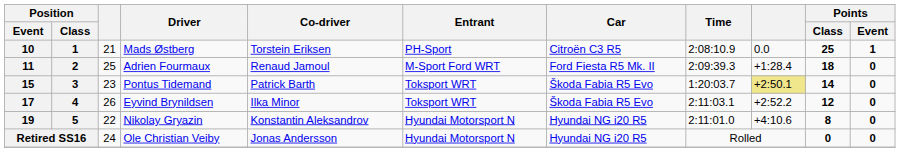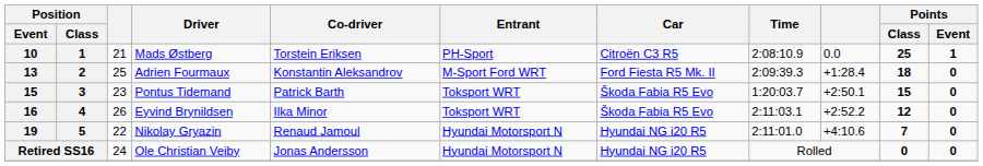 <table class="wikitable" width=85% style="font-size: 85%;">
 <tr>
 <th colspan="2">Position</th>
 <th rowspan="2"></th>
 <th rowspan="2">Driver</th>
 <th rowspan="2">Co-driver</th>
 <th rowspan="2">Entrant</th>
 <th rowspan="2">Car</th>
 <th rowspan="2">Time</th>
 <th rowspan="2"></th>
 <th colspan="2">Points</th>
 </tr>
 <tr>
 <th>Event</th>
 <th>Class</th>
 <th>Class</th>
 <th>Event</th>
 </tr>
 <tr>
 <th>10</th>
 <th>1</th>
 <td align="center">21</td>
 <td><a href='#'>Mads Østberg</a></td>
 <td><a href='#'>Torstein Eriksen</a></td>
 <td><a href='#'>PH-Sport</a></td>
 <td><a href='#'>Citroën C3 R5</a></td>
 <td>2:08:10.9</td>
 <td>0.0</td>
 <td align="center"><strong>25</strong></td>
 <td align="center"><strong>1</strong></td>
 </tr>
 <tr>
-<th>11</th>
+<th>13</th>
 <th>2</th>
 <td align="center">25</td>
 <td><a href='#'>Adrien Fourmaux</a></td>
-<td><a href='#'>Renaud Jamoul</a></td>
+<td><a href='#'>Konstantin Aleksandrov</a></td>
 <td><a href='#'>M-Sport Ford WRT</a></td>
 <td><a href='#'>Ford Fiesta R5 Mk. II</a></td>
 <td>2:09:39.3</td>
 <td>+1:28.4</td>
 <td align="center"><strong>18</strong></td>
 <td align="center"><strong>0</strong></td>
 </tr>
 <tr>
 <th>15</th>
 <th>3</th>
 <td align="center">23</td>
 <td><a href='#'>Pontus Tidemand</a></td>
 <td><a href='#'>Patrick Barth</a></td>
 <td><a href='#'>Toksport WRT</a></td>
 <td><a href='#'>Škoda Fabia R5 Evo</a></td>
 <td>1:20:03.7</td>
-<td style="background: khaki;">+2:50.1</td>
-<td align="center"><strong>14</strong></td>
+<td>+2:50.1</td>
+<td align="center"><strong>15</strong></td>
 <td align="center"><strong>0</strong></td>
 </tr>
 <tr>
-<th>17</th>
+<th>16</th>
 <th>4</th>
 <td align="center">26</td>
 <td><a href='#'>Eyvind Brynildsen</a></td>
 <td><a href='#'>Ilka Minor</a></td>
 <td><a href='#'>Toksport WRT</a></td>
 <td><a href='#'>Škoda Fabia R5 Evo</a></td>
 <td>2:11:03.1</td>
 <td>+2:52.2</td>
 <td align="center"><strong>12</strong></td>
 <td align="center"><strong>0</strong></td>
 </tr>
 <tr>
 <th>19</th>
 <th>5</th>
 <td align="center">22</td>
 <td><a href='#'>Nikolay Gryazin</a></td>
-<td><a href='#'>Konstantin Aleksandrov</a></td>
+<td><a href='#'>Renaud Jamoul</a></td>
 <td><a href='#'>Hyundai Motorsport N</a></td>
 <td><a href='#'>Hyundai NG i20 R5</a></td>
 <td>2:11:01.0</td>
 <td>+4:10.6</td>
-<td align="center"><strong>8</strong></td>
+<td align="center"><strong>7</strong></td>
 <td align="center"><strong>0</strong></td>
 </tr>
 <tr>
 <th align="center" colspan="2">Retired SS16</th>
 <td align="center">24</td>
 <td><a href='#'>Ole Christian Veiby</a></td>
 <td><a href='#'>Jonas Andersson</a></td>
 <td><a href='#'>Hyundai Motorsport N</a></td>
 <td><a href='#'>Hyundai NG i20 R5</a></td>
 <td align="center" colspan="2">Rolled</td>
 <td align="center"><strong>0</strong></td>
 <td align="center"><strong>0</strong></td>
 </tr>
 <tr>
 </tr>
 </table>
